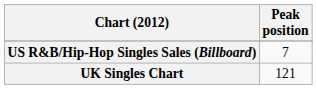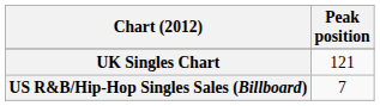 <table class="wikitable sortable plainrowheaders">
 <tr>
 <th scope="col">Chart (2012)</th>
 <th scope="col">Peak<br>position</th>
 </tr>
 <tr>
 </tr>
 <tr>
+<th scope="row">UK Singles Chart</th>
+<td align="center">121</td>
+</tr>
+<tr>
 <th scope="row">US R&B/Hip-Hop Singles Sales (<em>Billboard</em>)</th>
 <td align="center">7</td>
 </tr>
-<tr>
-<th scope="row">UK Singles Chart</th>
-<td align="center">121</td>
-</tr>
 </table>
